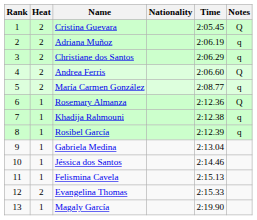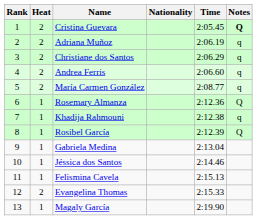 <table class="wikitable sortable" style="text-align:center;font-size:95%">
 <tr>
 <th>Rank</th>
 <th>Heat</th>
 <th>Name</th>
 <th>Nationality</th>
 <th>Time</th>
 <th>Notes</th>
 </tr>
 <tr bgcolor=ccffcc>
 <td>1</td>
 <td>2</td>
 <td align=left><a href='#'>Cristina Guevara</a></td>
 <td align=left></td>
 <td>2:05.45</td>
-<td>Q</td>
+<td><strong>Q</strong></td>
 </tr>
 <tr bgcolor=ccffcc>
 <td>2</td>
 <td>2</td>
 <td align=left><a href='#'>Adriana Muñoz</a></td>
 <td align=left></td>
 <td>2:06.19</td>
 <td>q</td>
 </tr>
 <tr bgcolor=ccffcc>
 <td>3</td>
 <td>2</td>
 <td align=left><a href='#'>Christiane dos Santos</a></td>
 <td align=left></td>
 <td>2:06.29</td>
 <td>q</td>
 </tr>
 <tr bgcolor=ddffdd>
 <td>4</td>
 <td>2</td>
 <td align=left><a href='#'>Andrea Ferris</a></td>
 <td align=left></td>
 <td>2:06.60</td>
-<td>Q</td>
+<td>q</td>
 </tr>
 <tr bgcolor=ddffdd>
 <td>5</td>
 <td>2</td>
 <td align=left><a href='#'>María Carmen González</a></td>
 <td align=left></td>
 <td>2:08.77</td>
 <td>q</td>
 </tr>
 <tr bgcolor=ccffcc>
 <td>6</td>
 <td>1</td>
 <td align=left><a href='#'>Rosemary Almanza</a></td>
 <td align=left></td>
 <td>2:12.36</td>
 <td>Q</td>
 </tr>
 <tr bgcolor=ccffcc>
 <td>7</td>
 <td>1</td>
 <td align=left><a href='#'>Khadija Rahmouni</a></td>
 <td align=left></td>
 <td>2:12.38</td>
 <td>q</td>
 </tr>
 <tr bgcolor=ccffcc>
 <td>8</td>
 <td>1</td>
 <td align=left><a href='#'>Rosibel García</a></td>
 <td align=left></td>
 <td>2:12.39</td>
-<td>q</td>
+<td>Q</td>
 </tr>
 <tr>
 <td>9</td>
 <td>1</td>
 <td align=left><a href='#'>Gabriela Medina</a></td>
 <td align=left></td>
 <td>2:13.04</td>
 <td></td>
 </tr>
 <tr>
 <td>10</td>
 <td>1</td>
 <td align=left><a href='#'>Jéssica dos Santos</a></td>
 <td align=left></td>
 <td>2:14.46</td>
 <td></td>
 </tr>
 <tr>
 <td>11</td>
 <td>1</td>
 <td align=left><a href='#'>Felismina Cavela</a></td>
 <td align=left></td>
 <td>2:15.13</td>
 <td></td>
 </tr>
 <tr>
 <td>12</td>
 <td>2</td>
 <td align=left><a href='#'>Evangelina Thomas</a></td>
 <td align=left></td>
 <td>2:15.33</td>
 <td></td>
 </tr>
 <tr>
 <td>13</td>
 <td>1</td>
 <td align=left><a href='#'>Magaly García</a></td>
 <td align=left></td>
 <td>2:19.90</td>
 <td></td>
 </tr>
 </table>
